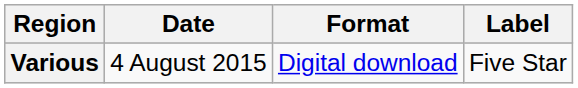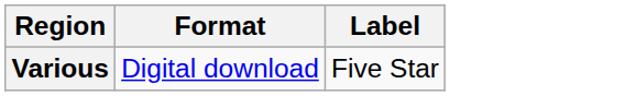 <table class="wikitable plainrowheaders">
 <tr>
 <th scope="col">Region</th>
-<th scope="col">Date</th>
 <th scope="col">Format</th>
 <th scope="col">Label</th>
 </tr>
 <tr>
 <th scope="row">Various</th>
-<td>4 August 2015</td>
 <td><a href='#'>Digital download</a></td>
 <td>Five Star</td>
 </tr>
 </table>
